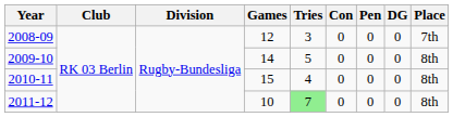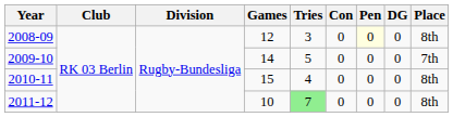 <table class="wikitable">
 <tr>
 <th>Year</th>
 <th>Club</th>
 <th>Division</th>
 <th>Games</th>
 <th>Tries</th>
 <th>Con</th>
 <th>Pen</th>
 <th>DG</th>
 <th>Place</th>
 </tr>
 <tr align="center">
 <td><a href='#'>2008-09</a></td>
 <td rowspan=4><a href='#'>RK 03 Berlin</a></td>
 <td rowspan=4><a href='#'>Rugby-Bundesliga</a></td>
 <td>12</td>
 <td>3</td>
 <td>0</td>
+<td style="background: lightyellow;">0</td>
 <td>0</td>
-<td>0</td>
-<td>7th</td>
+<td>8th</td>
 </tr>
 <tr align="center">
 <td><a href='#'>2009-10</a></td>
 <td>14</td>
 <td>5</td>
 <td>0</td>
 <td>0</td>
 <td>0</td>
-<td>8th</td>
+<td>7th</td>
 </tr>
 <tr align="center">
 <td><a href='#'>2010-11</a></td>
 <td>15</td>
 <td>4</td>
 <td>0</td>
 <td>0</td>
 <td>0</td>
 <td>8th</td>
 </tr>
 <tr align="center">
 <td><a href='#'>2011-12</a></td>
 <td>10</td>
 <td style="background: lightgreen;">7</td>
 <td>0</td>
 <td>0</td>
 <td>0</td>
 <td>8th</td>
 </tr>
 </table>
